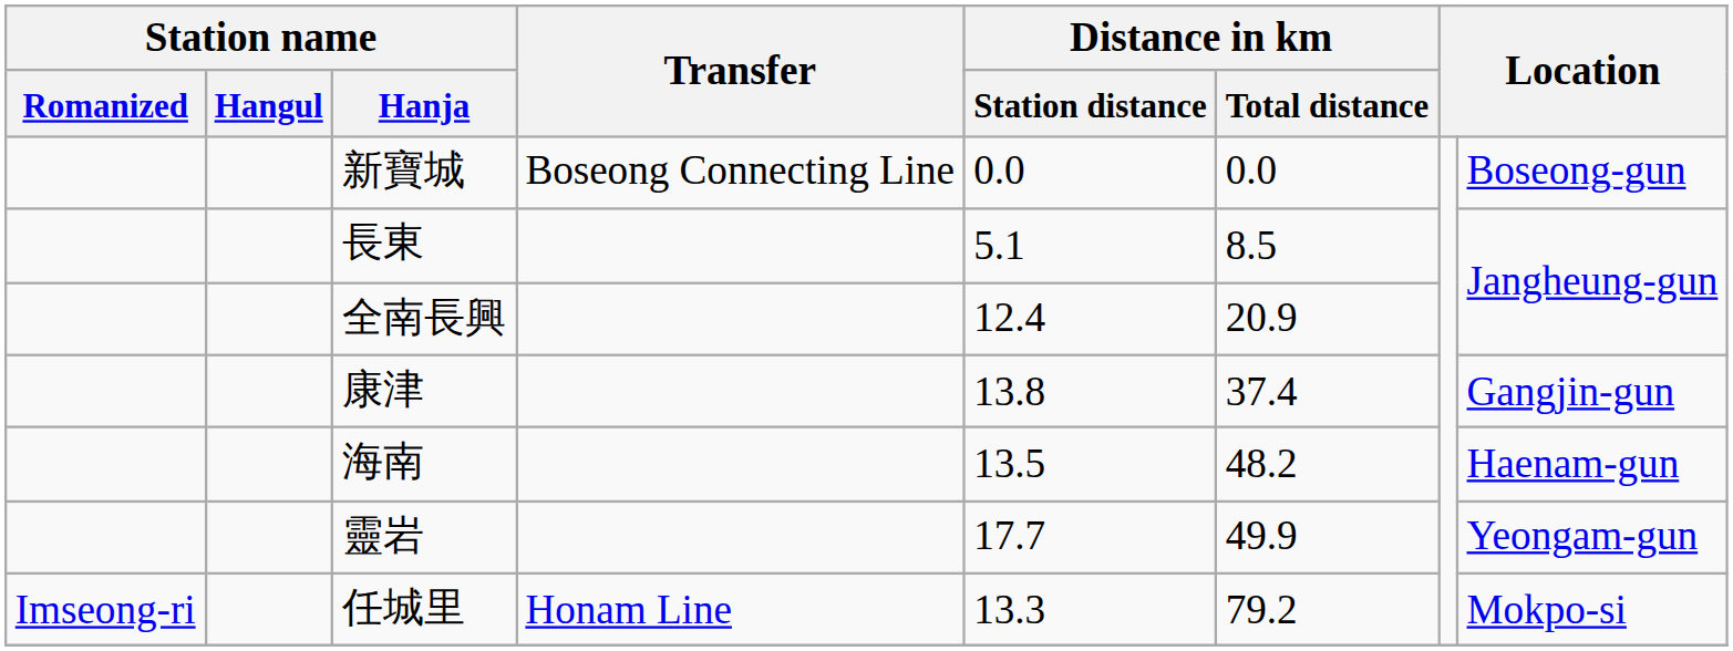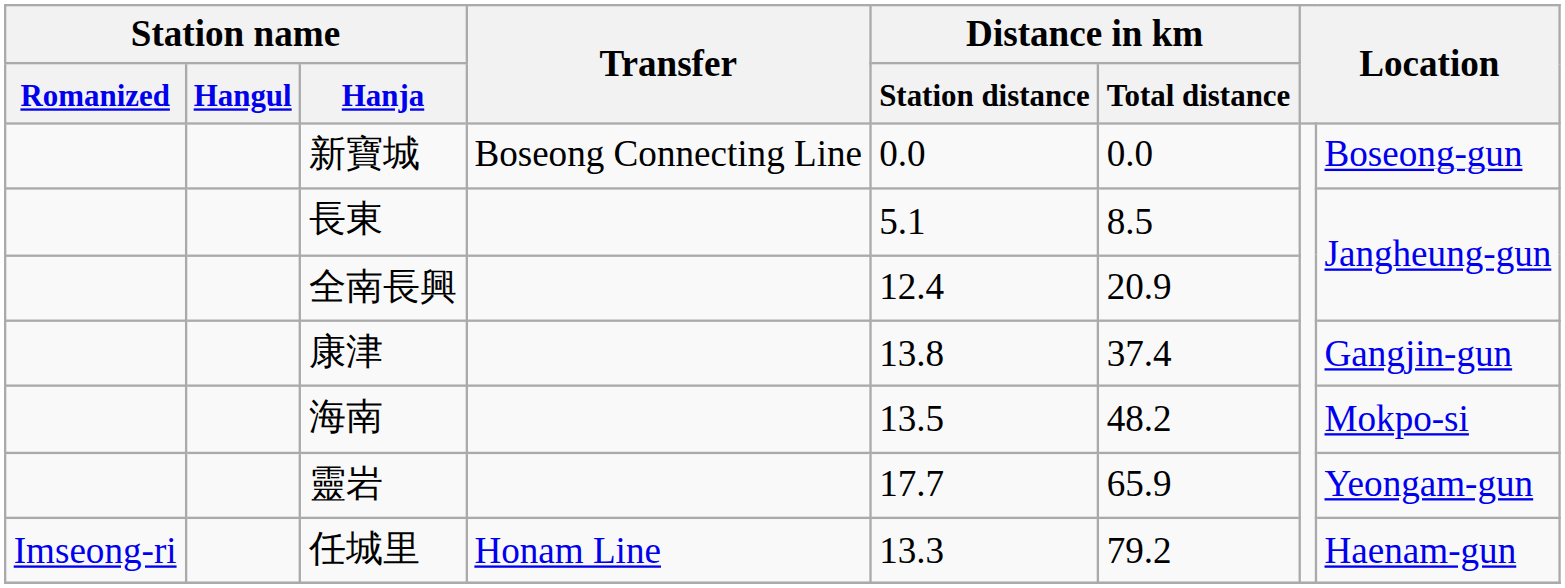 <table class="wikitable">
 <tr>
 <th colspan="3">Station name</th>
 <th rowspan="2">Transfer</th>
 <th colspan="2">Distance in km</th>
 <th colspan="3" rowspan="2">Location</th>
 </tr>
 <tr>
 <th><small><a href='#'>Romanized</a></small></th>
 <th><small><a href='#'>Hangul</a></small></th>
 <th><small><a href='#'>Hanja</a></small></th>
 <th><small>Station distance</small></th>
 <th><small>Total distance</small></th>
 </tr>
 <tr>
 <td></td>
 <td></td>
 <td>新寶城</td>
 <td>Boseong Connecting Line</td>
 <td>0.0</td>
 <td>0.0</td>
 <td rowspan = "7"></td>
 <td><a href='#'>Boseong-gun</a></td>
 </tr>
 <tr>
 <td></td>
 <td></td>
 <td>長東</td>
 <td></td>
 <td>5.1</td>
 <td>8.5</td>
 <td rowspan = "2"><a href='#'>Jangheung-gun</a></td>
 </tr>
 <tr>
 <td></td>
 <td></td>
 <td>全南長興</td>
 <td></td>
 <td>12.4</td>
 <td>20.9</td>
 </tr>
 <tr>
 <td></td>
 <td></td>
 <td>康津</td>
 <td></td>
 <td>13.8</td>
 <td>37.4</td>
 <td><a href='#'>Gangjin-gun</a></td>
 </tr>
 <tr>
 <td></td>
 <td></td>
 <td>海南</td>
 <td></td>
 <td>13.5</td>
 <td>48.2</td>
-<td><a href='#'>Haenam-gun</a></td>
+<td><a href='#'>Mokpo-si</a></td>
 </tr>
 <tr>
 <td></td>
 <td></td>
 <td>靈岩</td>
 <td></td>
 <td>17.7</td>
-<td>49.9</td>
+<td>65.9</td>
 <td><a href='#'>Yeongam-gun</a></td>
 </tr>
 <tr>
 <td><a href='#'>Imseong-ri</a></td>
 <td></td>
 <td>任城里</td>
 <td><a href='#'>Honam Line</a></td>
 <td>13.3</td>
 <td>79.2</td>
-<td><a href='#'>Mokpo-si</a></td>
+<td><a href='#'>Haenam-gun</a></td>
 </tr>
 <tr>
 </tr>
 </table>
